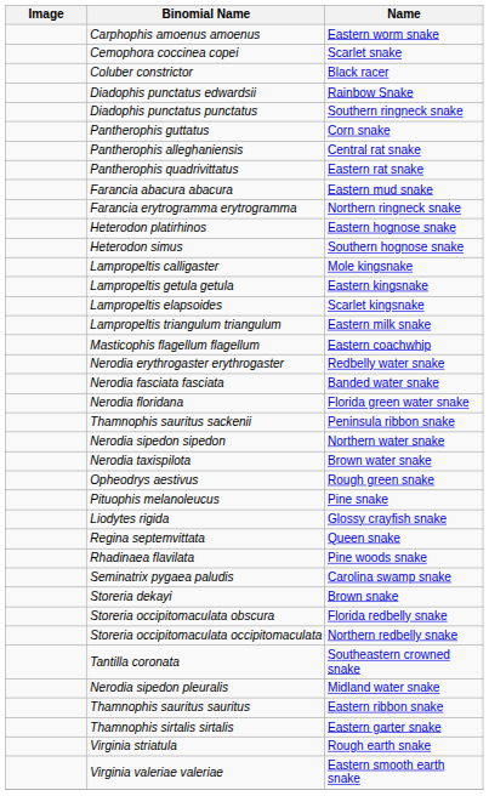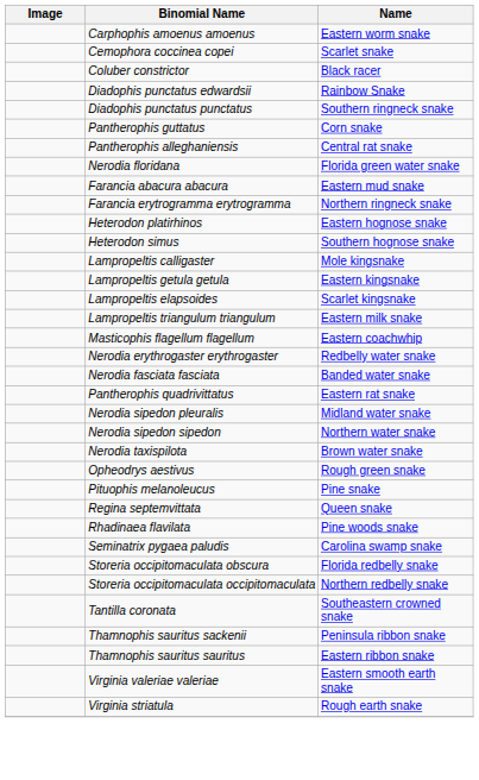 <table class="wikitable">
 <tr>
 <th width="100">Image</th>
 <th widthhdhdhdhshdjdhdhh="225">Binomial Name</th>
 <th width="200">Name</th>
 </tr>
 <tr>
 <td></td>
 <td><em>Carphophis amoenus amoenus</em></td>
 <td><a href='#'>Eastern worm snake</a></td>
 </tr>
 <tr>
 <td></td>
 <td><em>Cemophora coccinea copei</em></td>
 <td><a href='#'>Scarlet snake</a></td>
 </tr>
 <tr>
 <td></td>
 <td><em>Coluber constrictor</em></td>
 <td><a href='#'>Black racer</a></td>
 </tr>
 <tr>
 <td></td>
 <td><em>Diadophis punctatus edwardsii</em></td>
 <td><a href='#'>Rainbow Snake</a></td>
 </tr>
 <tr>
 <td></td>
 <td><em>Diadophis punctatus punctatus</em></td>
 <td><a href='#'>Southern ringneck snake</a></td>
 </tr>
 <tr>
 <td></td>
 <td><em>Pantherophis guttatus</em></td>
 <td><a href='#'>Corn snake</a></td>
 </tr>
 <tr>
 <td></td>
 <td><em>Pantherophis alleghaniensis</em></td>
 <td><a href='#'>Central rat snake</a></td>
 </tr>
 <tr>
 <td></td>
-<td><em>Pantherophis quadrivittatus</em></td>
-<td><a href='#'>Eastern rat snake</a></td>
+<td><em>Nerodia floridana</em></td>
+<td><a href='#'>Florida green water snake</a></td>
 </tr>
 <tr>
 <td></td>
 <td><em>Farancia abacura abacura</em></td>
 <td><a href='#'>Eastern mud snake</a></td>
 </tr>
 <tr>
 <td></td>
 <td><em>Farancia erytrogramma erytrogramma</em></td>
 <td><a href='#'>Northern ringneck snake</a></td>
 </tr>
 <tr>
 <td></td>
 <td><em>Heterodon platirhinos</em></td>
 <td><a href='#'>Eastern hognose snake</a></td>
 </tr>
 <tr>
 <td></td>
 <td><em>Heterodon simus</em></td>
 <td><a href='#'>Southern hognose snake</a></td>
 </tr>
 <tr>
 <td></td>
 <td><em> Lampropeltis calligaster</em></td>
 <td><a href='#'>Mole kingsnake</a></td>
 </tr>
 <tr>
 <td></td>
 <td><em>Lampropeltis getula getula</em></td>
 <td><a href='#'>Eastern kingsnake</a></td>
 </tr>
 <tr>
 <td></td>
 <td><em>Lampropeltis elapsoides</em></td>
 <td><a href='#'>Scarlet kingsnake</a></td>
 </tr>
 <tr>
 <td></td>
 <td><em>Lampropeltis triangulum triangulum</em></td>
 <td><a href='#'>Eastern milk snake</a></td>
 </tr>
 <tr>
 <td></td>
 <td><em>Masticophis flagellum flagellum</em></td>
 <td><a href='#'>Eastern coachwhip</a></td>
 </tr>
 <tr>
 <td></td>
 <td><em>Nerodia erythrogaster erythrogaster</em></td>
 <td><a href='#'>Redbelly water snake</a></td>
 </tr>
 <tr>
 <td></td>
 <td><em>Nerodia fasciata fasciata</em></td>
 <td><a href='#'>Banded water snake</a></td>
 </tr>
 <tr>
 <td></td>
-<td><em>Nerodia floridana</em></td>
-<td><a href='#'>Florida green water snake</a></td>
+<td><em>Pantherophis quadrivittatus</em></td>
+<td><a href='#'>Eastern rat snake</a></td>
 </tr>
 <tr>
 <td></td>
-<td><em>Thamnophis sauritus sackenii</em></td>
-<td><a href='#'>Peninsula ribbon snake</a></td>
+<td><em>Nerodia sipedon pleuralis</em></td>
+<td><a href='#'>Midland water snake</a></td>
 </tr>
 <tr>
 <td></td>
 <td><em>Nerodia sipedon sipedon</em></td>
 <td><a href='#'>Northern water snake</a></td>
 </tr>
 <tr>
 <td></td>
 <td><em>Nerodia taxispilota</em></td>
 <td><a href='#'>Brown water snake</a></td>
 </tr>
 <tr>
 <td></td>
 <td><em>Opheodrys aestivus</em></td>
 <td><a href='#'>Rough green snake</a></td>
 </tr>
 <tr>
 <td></td>
 <td><em>Pituophis melanoleucus</em></td>
 <td><a href='#'>Pine snake</a></td>
 </tr>
 <tr>
 <td></td>
-<td><em>Liodytes rigida</em></td>
-<td><a href='#'>Glossy crayfish snake</a></td>
-</tr>
-<tr>
-<td></td>
 <td><em>Regina septemvittata</em></td>
 <td><a href='#'>Queen snake</a></td>
 </tr>
 <tr>
 <td></td>
 <td><em>Rhadinaea flavilata</em></td>
 <td><a href='#'>Pine woods snake</a></td>
 </tr>
 <tr>
 <td></td>
 <td><em>Seminatrix pygaea paludis</em></td>
 <td><a href='#'>Carolina swamp snake</a></td>
-</tr>
-<tr>
-<td></td>
-<td><em>Storeria dekayi</em></td>
-<td><a href='#'>Brown snake</a></td>
 </tr>
 <tr>
 <td></td>
 <td><em>Storeria occipitomaculata obscura</em></td>
 <td><a href='#'>Florida redbelly snake</a></td>
 </tr>
 <tr>
 <td></td>
 <td><em>Storeria occipitomaculata occipitomaculata</em></td>
 <td><a href='#'>Northern redbelly snake</a></td>
 </tr>
 <tr>
 <td></td>
 <td><em>Tantilla coronata</em></td>
 <td><a href='#'>Southeastern crowned snake</a></td>
 </tr>
 <tr>
 <td></td>
-<td><em>Nerodia sipedon pleuralis</em></td>
-<td><a href='#'>Midland water snake</a></td>
+<td><em>Thamnophis sauritus sackenii</em></td>
+<td><a href='#'>Peninsula ribbon snake</a></td>
 </tr>
 <tr>
 <td></td>
 <td><em>Thamnophis sauritus sauritus</em></td>
 <td><a href='#'>Eastern ribbon snake</a></td>
 </tr>
 <tr>
 <td></td>
-<td><em>Thamnophis sirtalis sirtalis</em></td>
-<td><a href='#'>Eastern garter snake</a></td>
+<td><em>Virginia valeriae valeriae</em></td>
+<td><a href='#'>Eastern smooth earth snake</a></td>
 </tr>
 <tr>
 <td></td>
 <td><em>Virginia striatula</em></td>
 <td><a href='#'>Rough earth snake</a></td>
 </tr>
 <tr>
-<td></td>
-<td><em>Virginia valeriae valeriae</em></td>
-<td><a href='#'>Eastern smooth earth snake</a></td>
-</tr>
-<tr>
 </tr>
 </table>
